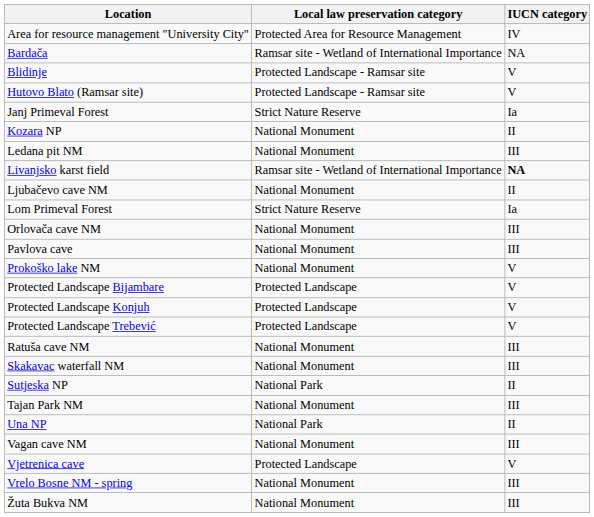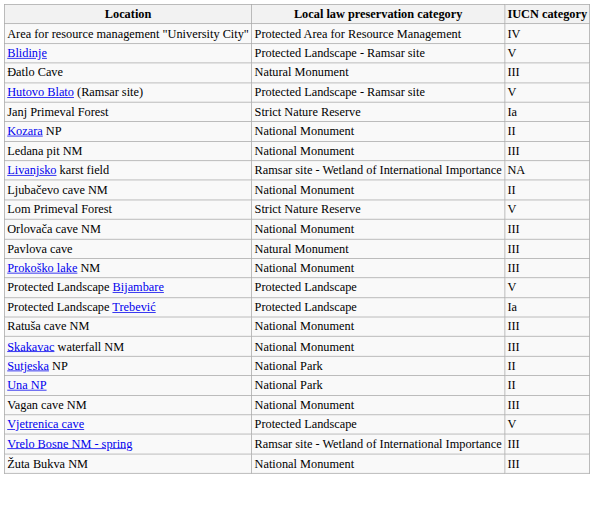 <table class="wikitable">
 <tr>
 <th>Location</th>
 <th>Local law preservation category</th>
 <th>IUCN category</th>
 </tr>
 <tr>
 <td>Area for resource management "University City"</td>
 <td>Protected Area for Resource Management</td>
 <td>IV</td>
 </tr>
 <tr>
-<td><a href='#'>Bardača</a></td>
-<td>Ramsar site - Wetland of International Importance</td>
-<td>NA</td>
-</tr>
-<tr>
 <td><a href='#'>Blidinje</a></td>
 <td>Protected Landscape - Ramsar site</td>
 <td>V</td>
+</tr>
+<tr>
+<td>Đatlo Cave</td>
+<td>Natural Monument</td>
+<td>III</td>
 </tr>
 <tr>
 <td><a href='#'>Hutovo Blato</a> (Ramsar site)</td>
 <td>Protected Landscape - Ramsar site</td>
 <td>V</td>
 </tr>
 <tr>
 <td>Janj Primeval Forest</td>
 <td>Strict Nature Reserve</td>
 <td>Ia</td>
 </tr>
 <tr>
 <td><a href='#'>Kozara</a> NP</td>
 <td>National Monument</td>
 <td>II</td>
 </tr>
 <tr>
 <td>Ledana pit NM</td>
 <td>National Monument</td>
 <td>III</td>
 </tr>
 <tr>
 <td><a href='#'>Livanjsko</a> karst field</td>
 <td>Ramsar site - Wetland of International Importance</td>
-<td><strong>NA</strong></td>
+<td>NA</td>
 </tr>
 <tr>
 <td>Ljubačevo cave NM</td>
 <td>National Monument</td>
 <td>II</td>
 </tr>
 <tr>
 <td>Lom Primeval Forest</td>
 <td>Strict Nature Reserve</td>
-<td>Ia</td>
+<td>V</td>
 </tr>
 <tr>
 <td>Orlovača cave NM</td>
 <td>National Monument</td>
 <td>III</td>
 </tr>
 <tr>
 <td>Pavlova cave</td>
-<td>National Monument</td>
+<td>Natural Monument</td>
 <td>III</td>
 </tr>
 <tr>
 <td><a href='#'>Prokoško lake</a> NM</td>
 <td>National Monument</td>
-<td>V</td>
+<td>III</td>
 </tr>
 <tr>
 <td>Protected Landscape <a href='#'>Bijambare</a></td>
 <td>Protected Landscape</td>
 <td>V</td>
 </tr>
 <tr>
-<td>Protected Landscape <a href='#'>Konjuh</a></td>
-<td>Protected Landscape</td>
-<td>V</td>
-</tr>
-<tr>
 <td>Protected Landscape <a href='#'>Trebević</a></td>
 <td>Protected Landscape</td>
-<td>V</td>
+<td>Ia</td>
 </tr>
 <tr>
 <td>Ratuša cave NM</td>
 <td>National Monument</td>
 <td>III</td>
 </tr>
 <tr>
 <td><a href='#'>Skakavac</a> waterfall NM</td>
 <td>National Monument</td>
 <td>III</td>
 </tr>
 <tr>
 <td><a href='#'>Sutjeska</a> NP</td>
 <td>National Park</td>
 <td>II</td>
-</tr>
-<tr>
-<td>Tajan Park NM</td>
-<td>National Monument</td>
-<td>III</td>
 </tr>
 <tr>
 <td><a href='#'>Una NP</a></td>
 <td>National Park</td>
 <td>II</td>
 </tr>
 <tr>
 <td>Vagan cave NM</td>
 <td>National Monument</td>
 <td>III</td>
 </tr>
 <tr>
 <td><a href='#'>Vjetrenica cave</a></td>
 <td>Protected Landscape</td>
 <td>V</td>
 </tr>
 <tr>
 <td><a href='#'>Vrelo Bosne NM - spring</a></td>
-<td>National Monument</td>
+<td>Ramsar site - Wetland of International Importance</td>
 <td>III</td>
 </tr>
 <tr>
 <td>Žuta Bukva NM</td>
 <td>National Monument</td>
 <td>III</td>
 </tr>
 </table>
